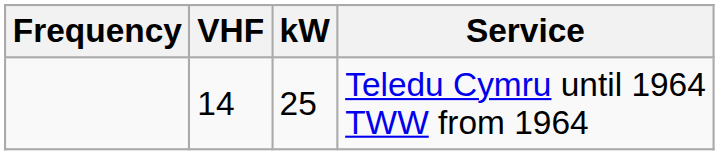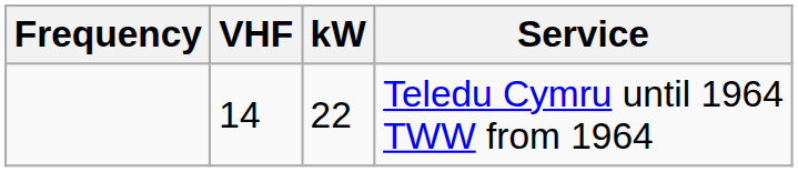 <table class="wikitable sortable">
 <tr>
 <th>Frequency</th>
 <th>VHF</th>
 <th>kW</th>
 <th>Service</th>
 </tr>
 <tr>
 <td></td>
 <td>14</td>
-<td>25</td>
+<td>22</td>
 <td><a href='#'>Teledu Cymru</a> until 1964<br><a href='#'>TWW</a> from 1964</td>
 </tr>
 </table>
